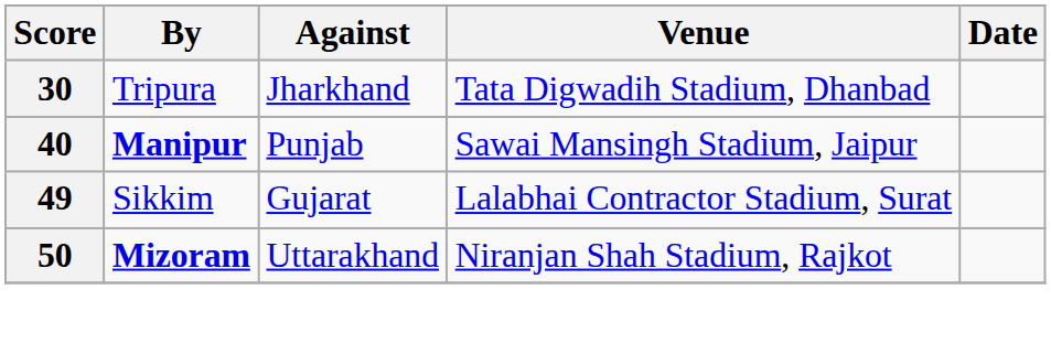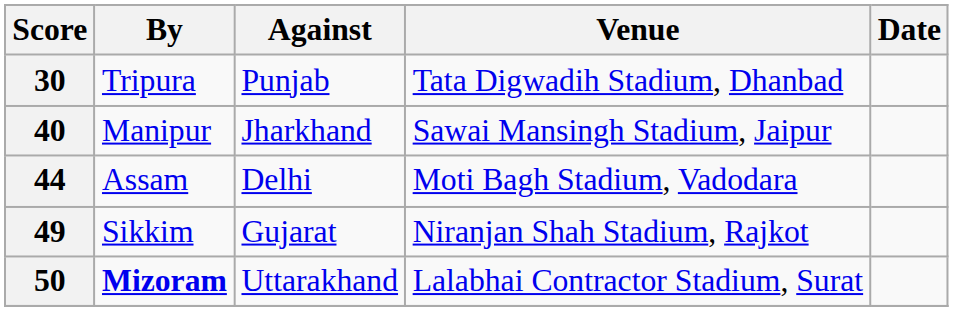 <table class="wikitable">
 <tr>
 <th>Score</th>
 <th>By</th>
 <th>Against</th>
 <th>Venue</th>
 <th>Date</th>
 </tr>
 <tr>
 <th>30</th>
 <td><a href='#'>Tripura</a></td>
-<td><a href='#'>Jharkhand</a></td>
+<td><a href='#'>Punjab</a></td>
 <td><a href='#'>Tata Digwadih Stadium</a>, <a href='#'>Dhanbad</a></td>
 <td></td>
 </tr>
 <tr>
 <th>40</th>
-<td><strong><a href='#'>Manipur</a></strong></td>
-<td><a href='#'>Punjab</a></td>
+<td><a href='#'>Manipur</a></td>
+<td><a href='#'>Jharkhand</a></td>
 <td><a href='#'>Sawai Mansingh Stadium</a>, <a href='#'>Jaipur</a></td>
+<td></td>
+</tr>
+<tr>
+<th>44</th>
+<td><a href='#'>Assam</a></td>
+<td><a href='#'>Delhi</a></td>
+<td><a href='#'>Moti Bagh Stadium</a>, <a href='#'>Vadodara</a></td>
 <td></td>
 </tr>
 <tr>
 <th>49</th>
 <td><a href='#'>Sikkim</a></td>
 <td><a href='#'>Gujarat</a></td>
-<td><a href='#'>Lalabhai Contractor Stadium</a>, <a href='#'>Surat</a></td>
+<td><a href='#'>Niranjan Shah Stadium</a>, <a href='#'>Rajkot</a></td>
 <td></td>
 </tr>
 <tr>
 <th>50</th>
 <td><strong><a href='#'>Mizoram</a></strong></td>
 <td><a href='#'>Uttarakhand</a></td>
-<td><a href='#'>Niranjan Shah Stadium</a>, <a href='#'>Rajkot</a></td>
+<td><a href='#'>Lalabhai Contractor Stadium</a>, <a href='#'>Surat</a></td>
 <td></td>
 </tr>
 <tr>
 </tr>
 </table>
